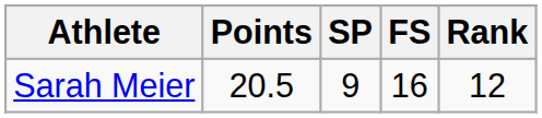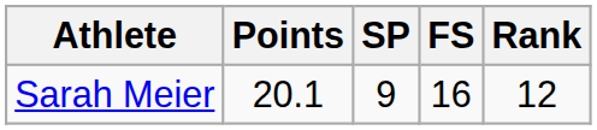 <table class="wikitable" style="font-size:90%">
 <tr>
 <th>Athlete</th>
 <th>Points</th>
 <th>SP</th>
 <th>FS</th>
 <th>Rank</th>
 </tr>
 <tr align=center>
 <td align=left><a href='#'>Sarah Meier</a></td>
-<td>20.5</td>
+<td>20.1</td>
 <td>9</td>
 <td>16</td>
 <td>12</td>
 </tr>
 </table>
